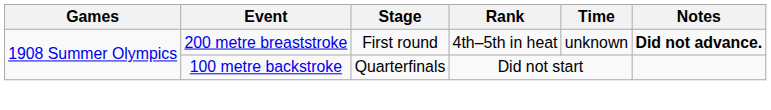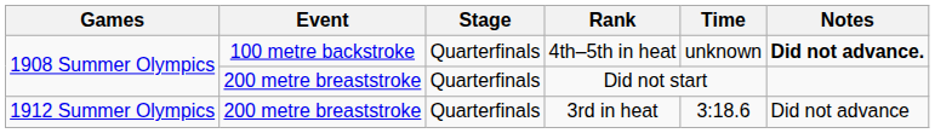 <table class="wikitable" style=" text-align:center;">
 <tr>
 <th>Games</th>
 <th>Event</th>
 <th>Stage</th>
 <th>Rank</th>
 <th>Time</th>
 <th>Notes</th>
 </tr>
 <tr>
 <td style="white-space: nowrap;" rowspan=2><a href='#'>1908 Summer Olympics</a></td>
-<td style="white-space: nowrap;"><a href='#'>200 metre breaststroke</a></td>
-<td style="white-space: nowrap;">First round</td>
+<td style="white-space: nowrap;"><a href='#'>100 metre backstroke</a></td>
+<td style="white-space: nowrap;">Quarterfinals</td>
 <td style="white-space: nowrap;">4th–5th in heat</td>
 <td style="white-space: nowrap;">unknown</td>
 <td align=left><strong>Did not advance.</strong></td>
 </tr>
 <tr>
-<td style="white-space: nowrap;"><a href='#'>100 metre backstroke</a></td>
+<td style="white-space: nowrap;"><a href='#'>200 metre breaststroke</a></td>
 <td style="white-space: nowrap;">Quarterfinals</td>
 <td style="white-space: nowrap;" colspan=2>Did not start</td>
 <td align=left></td>
 </tr>
+<tr>
+<td style="white-space: nowrap;"><a href='#'>1912 Summer Olympics</a></td>
+<td style="white-space: nowrap;"><a href='#'>200 metre breaststroke</a></td>
+<td style="white-space: nowrap;">Quarterfinals</td>
+<td style="white-space: nowrap;">3rd in heat</td>
+<td style="white-space: nowrap;">3:18.6</td>
+<td align=left>Did not advance</td>
+</tr>
 </table>
